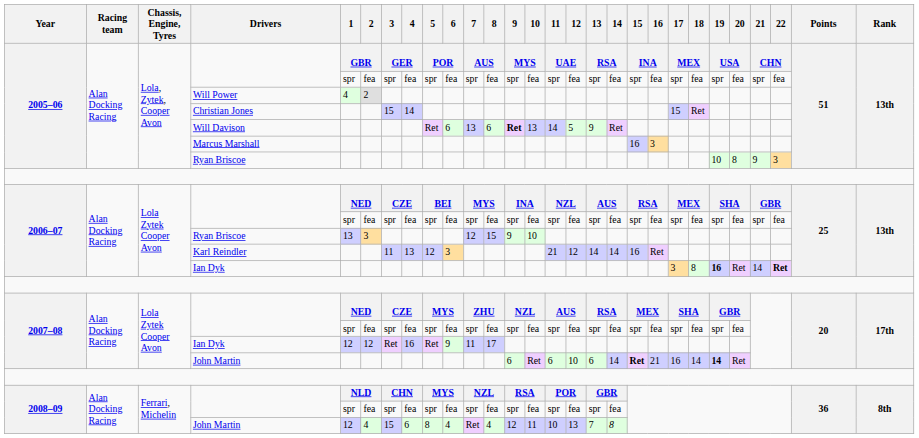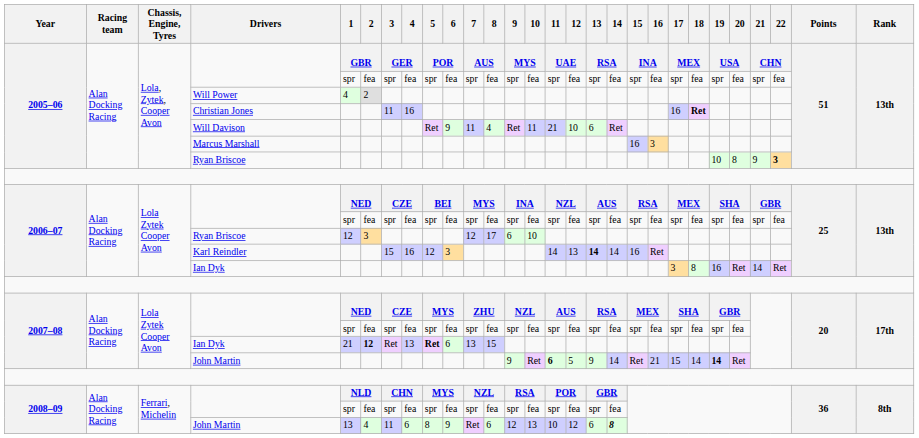 <table class="wikitable" style="font-size: 85%" width="100%">
 <tr>
 <th>Year</th>
 <th width=66px>Racing<br>team</th>
 <th width=66px>Chassis,<br>Engine,<br>Tyres</th>
 <th>Drivers</th>
 <th width=22px>1</th>
 <th width=22px>2</th>
 <th width=22px>3</th>
 <th width=22px>4</th>
 <th width=22px>5</th>
 <th width=22px>6</th>
 <th width=22px>7</th>
 <th width=22px>8</th>
 <th width=22px>9</th>
 <th width=22px>10</th>
 <th width=22px>11</th>
 <th width=22px>12</th>
 <th width=22px>13</th>
 <th width=22px>14</th>
 <th width=22px>15</th>
 <th width=22px>16</th>
 <th width=22px>17</th>
 <th width=22px>18</th>
 <th width=22px>19</th>
 <th width=22px>20</th>
 <th width=22px>21</th>
 <th width=22px>22</th>
 <th>Points</th>
 <th>Rank<br></th>
 </tr>
 <tr>
 <th rowspan=7><a href='#'>2005–06</a></th>
 <td rowspan=7><a href='#'>Alan Docking Racing</a></td>
 <td rowspan=7><a href='#'>Lola</a>,<br><a href='#'>Zytek</a>,<br><a href='#'>Cooper Avon</a></td>
 <td rowspan=2></td>
 <th colspan=2><br><a href='#'>GBR</a></th>
 <th colspan=2><br><a href='#'>GER</a></th>
 <th colspan=2><br><a href='#'>POR</a></th>
 <th colspan=2><br><a href='#'>AUS</a></th>
 <th colspan=2><br><a href='#'>MYS</a></th>
 <th colspan=2><br><a href='#'>UAE</a></th>
 <th colspan=2><br><a href='#'>RSA</a></th>
 <th colspan=2><br><a href='#'>INA</a></th>
 <th colspan=2><br><a href='#'>MEX</a></th>
 <th colspan=2><br><a href='#'>USA</a></th>
 <th colspan=2><br><a href='#'>CHN</a></th>
 <th rowspan=7>51</th>
 <th rowspan=7>13th</th>
 </tr>
 <tr>
 <td>spr</td>
 <td>fea</td>
 <td>spr</td>
 <td>fea</td>
 <td>spr</td>
 <td>fea</td>
 <td>spr</td>
 <td>fea</td>
 <td>spr</td>
 <td>fea</td>
 <td>spr</td>
 <td>fea</td>
 <td>spr</td>
 <td>fea</td>
 <td>spr</td>
 <td>fea</td>
 <td>spr</td>
 <td>fea</td>
 <td>spr</td>
 <td>fea</td>
 <td>spr</td>
 <td>fea</td>
 </tr>
 <tr>
 <td><a href='#'>Will Power</a></td>
 <td style="background:#DFFFDF;">4</td>
 <td style="background:#DFDFDF;">2</td>
 <td></td>
 <td></td>
 <td></td>
 <td></td>
 <td></td>
 <td></td>
 <td></td>
 <td></td>
 <td></td>
 <td></td>
 <td></td>
 <td></td>
 <td></td>
 <td></td>
 <td></td>
 <td></td>
 <td></td>
 <td></td>
 <td></td>
 <td></td>
 </tr>
 <tr>
 <td><a href='#'>Christian Jones</a></td>
 <td></td>
 <td></td>
-<td style="background:#CFCFFF;">15</td>
-<td style="background:#CFCFFF;">14</td>
+<td style="background:#CFCFFF;">11</td>
+<td style="background:#CFCFFF;">16</td>
 <td></td>
 <td></td>
 <td></td>
 <td></td>
 <td></td>
 <td></td>
 <td></td>
 <td></td>
 <td></td>
 <td></td>
 <td></td>
 <td></td>
-<td style="background:#CFCFFF;">15</td>
-<td style="background:#EFCFFF;">Ret</td>
+<td style="background:#CFCFFF;">16</td>
+<td style="background:#EFCFFF;"><strong>Ret</strong></td>
 <td></td>
 <td></td>
 <td></td>
 <td></td>
 </tr>
 <tr>
 <td><a href='#'>Will Davison</a></td>
 <td></td>
 <td></td>
 <td></td>
 <td></td>
 <td style="background:#EFCFFF;">Ret</td>
+<td style="background:#DFFFDF;">9</td>
+<td style="background:#CFCFFF;">11</td>
+<td style="background:#DFFFDF;">4</td>
+<td style="background:#EFCFFF;">Ret</td>
+<td style="background:#CFCFFF;">11</td>
+<td style="background:#CFCFFF;">21</td>
+<td style="background:#DFFFDF;">10</td>
 <td style="background:#DFFFDF;">6</td>
-<td style="background:#CFCFFF;">13</td>
-<td style="background:#DFFFDF;">6</td>
-<td style="background:#EFCFFF;"><strong>Ret</strong></td>
-<td style="background:#CFCFFF;">13</td>
-<td style="background:#CFCFFF;">14</td>
-<td style="background:#DFFFDF;">5</td>
-<td style="background:#DFFFDF;">9</td>
 <td style="background:#EFCFFF;">Ret</td>
 <td></td>
 <td></td>
 <td></td>
 <td></td>
 <td></td>
 <td></td>
 <td></td>
 <td></td>
 </tr>
 <tr>
 <td><a href='#'>Marcus Marshall</a></td>
 <td></td>
 <td></td>
 <td></td>
 <td></td>
 <td></td>
 <td></td>
 <td></td>
 <td></td>
 <td></td>
 <td></td>
 <td></td>
 <td></td>
 <td></td>
 <td></td>
 <td style="background:#CFCFFF;">16</td>
 <td style="background:#FFDF9F;">3</td>
 <td></td>
 <td></td>
 <td></td>
 <td></td>
 <td></td>
 <td></td>
 </tr>
 <tr>
 <td><a href='#'>Ryan Briscoe</a></td>
 <td></td>
 <td></td>
 <td></td>
 <td></td>
 <td></td>
 <td></td>
 <td></td>
 <td></td>
 <td></td>
 <td></td>
 <td></td>
 <td></td>
 <td></td>
 <td></td>
 <td></td>
 <td></td>
 <td></td>
 <td></td>
 <td style="background:#DFFFDF;">10</td>
 <td style="background:#DFFFDF;">8</td>
 <td style="background:#DFFFDF;">9</td>
-<td style="background:#FFDF9F;">3</td>
+<td style="background:#FFDF9F;"><strong>3</strong></td>
 </tr>
 <tr>
 <td colspan=28><br></td>
 </tr>
 <tr>
 <th rowspan=5><a href='#'>2006–07</a></th>
 <td rowspan=5><a href='#'>Alan Docking Racing</a></td>
 <td rowspan=5><a href='#'>Lola</a><br><a href='#'>Zytek</a><br><a href='#'>Cooper Avon</a></td>
 <td rowspan=2></td>
 <th colspan=2><br><a href='#'>NED</a></th>
 <th colspan=2><br><a href='#'>CZE</a></th>
 <th colspan=2><br><a href='#'>BEI</a></th>
 <th colspan=2><br><a href='#'>MYS</a></th>
 <th colspan=2><br><a href='#'>INA</a></th>
 <th colspan=2><br><a href='#'>NZL</a></th>
 <th colspan=2><br><a href='#'>AUS</a></th>
 <th colspan=2><br><a href='#'>RSA</a></th>
 <th colspan=2><br><a href='#'>MEX</a></th>
 <th colspan=2><br><a href='#'>SHA</a></th>
 <th colspan=2><br><a href='#'>GBR</a></th>
 <th rowspan=5>25</th>
 <th rowspan=5>13th</th>
 </tr>
 <tr>
 <td>spr</td>
 <td>fea</td>
 <td>spr</td>
 <td>fea</td>
 <td>spr</td>
 <td>fea</td>
 <td>spr</td>
 <td>fea</td>
 <td>spr</td>
 <td>fea</td>
 <td>spr</td>
 <td>fea</td>
 <td>spr</td>
 <td>fea</td>
 <td>spr</td>
 <td>fea</td>
 <td>spr</td>
 <td>fea</td>
 <td>spr</td>
 <td>fea</td>
 <td>spr</td>
 <td>fea</td>
 </tr>
 <tr>
 <td><a href='#'>Ryan Briscoe</a></td>
-<td style="background:#CFCFFF;">13</td>
+<td style="background:#CFCFFF;">12</td>
 <td style="background:#FFDF9F;">3</td>
 <td></td>
 <td></td>
 <td></td>
 <td></td>
 <td style="background:#CFCFFF;">12</td>
-<td style="background:#CFCFFF;">15</td>
-<td style="background:#DFFFDF;">9</td>
+<td style="background:#CFCFFF;">17</td>
+<td style="background:#DFFFDF;">6</td>
 <td style="background:#DFFFDF;">10</td>
 <td></td>
 <td></td>
 <td></td>
 <td></td>
 <td></td>
 <td></td>
 <td></td>
 <td></td>
 <td></td>
 <td></td>
 <td></td>
 <td></td>
 </tr>
 <tr>
 <td><a href='#'>Karl Reindler</a></td>
 <td></td>
 <td></td>
-<td style="background:#CFCFFF;">11</td>
-<td style="background:#CFCFFF;">13</td>
+<td style="background:#CFCFFF;">15</td>
+<td style="background:#CFCFFF;">16</td>
 <td style="background:#CFCFFF;">12</td>
 <td style="background:#FFDF9F;">3</td>
 <td></td>
 <td></td>
 <td></td>
 <td></td>
-<td style="background:#CFCFFF;">21</td>
-<td style="background:#CFCFFF;">12</td>
 <td style="background:#CFCFFF;">14</td>
+<td style="background:#CFCFFF;">13</td>
+<td style="background:#CFCFFF;"><strong>14</strong></td>
 <td style="background:#CFCFFF;">14</td>
 <td style="background:#CFCFFF;">16</td>
 <td style="background:#EFCFFF;">Ret</td>
 <td></td>
 <td></td>
 <td></td>
 <td></td>
 <td></td>
 <td></td>
 </tr>
 <tr>
 <td><a href='#'>Ian Dyk</a></td>
 <td></td>
 <td></td>
 <td></td>
 <td></td>
 <td></td>
 <td></td>
 <td></td>
 <td></td>
 <td></td>
 <td></td>
 <td></td>
 <td></td>
 <td></td>
 <td></td>
 <td></td>
 <td></td>
 <td style="background:#FFDF9F;">3</td>
 <td style="background:#DFFFDF;">8</td>
-<td style="background:#CFCFFF;"><strong>16</strong></td>
+<td style="background:#CFCFFF;">16</td>
 <td style="background:#EFCFFF;">Ret</td>
 <td style="background:#CFCFFF;">14</td>
-<td style="background:#EFCFFF;"><strong>Ret</strong></td>
+<td style="background:#EFCFFF;">Ret</td>
 </tr>
 <tr>
 <td colspan=28><br></td>
 </tr>
 <tr>
 <th rowspan=4><a href='#'>2007–08</a></th>
 <td rowspan=4><a href='#'>Alan Docking Racing</a></td>
 <td rowspan=4><a href='#'>Lola</a><br><a href='#'>Zytek</a><br><a href='#'>Cooper Avon</a></td>
 <td rowspan=2></td>
 <th colspan=2><br><a href='#'>NED</a></th>
 <th colspan=2><br><a href='#'>CZE</a></th>
 <th colspan=2><br><a href='#'>MYS</a></th>
 <th colspan=2><br><a href='#'>ZHU</a></th>
 <th colspan=2><br><a href='#'>NZL</a></th>
 <th colspan=2><br><a href='#'>AUS</a></th>
 <th colspan=2><br><a href='#'>RSA</a></th>
 <th colspan=2><br><a href='#'>MEX</a></th>
 <th colspan=2><br><a href='#'>SHA</a></th>
 <th colspan=2><br><a href='#'>GBR</a></th>
 <td colspan=2 rowspan=4></td>
 <th rowspan=4>20</th>
 <th rowspan=4>17th</th>
 </tr>
 <tr>
 <td>spr</td>
 <td>fea</td>
 <td>spr</td>
 <td>fea</td>
 <td>spr</td>
 <td>fea</td>
 <td>spr</td>
 <td>fea</td>
 <td>spr</td>
 <td>fea</td>
 <td>spr</td>
 <td>fea</td>
 <td>spr</td>
 <td>fea</td>
 <td>spr</td>
 <td>fea</td>
 <td>spr</td>
 <td>fea</td>
 <td>spr</td>
 <td>fea</td>
 </tr>
 <tr>
 <td><a href='#'>Ian Dyk</a></td>
-<td style="background:#CFCFFF;">12</td>
-<td style="background:#CFCFFF;">12</td>
+<td style="background:#CFCFFF;">21</td>
+<td style="background:#CFCFFF;"><strong>12</strong></td>
 <td style="background:#EFCFFF;">Ret</td>
-<td style="background:#CFCFFF;">16</td>
-<td style="background:#EFCFFF;">Ret</td>
-<td style="background:#DFFFDF;">9</td>
-<td style="background:#CFCFFF;">11</td>
-<td style="background:#CFCFFF;">17</td>
+<td style="background:#CFCFFF;">13</td>
+<td style="background:#EFCFFF;"><strong>Ret</strong></td>
+<td style="background:#DFFFDF;">6</td>
+<td style="background:#CFCFFF;">13</td>
+<td style="background:#CFCFFF;">15</td>
 <td></td>
 <td></td>
 <td></td>
 <td></td>
 <td></td>
 <td></td>
 <td></td>
 <td></td>
 <td></td>
 <td></td>
 <td></td>
 <td></td>
 </tr>
 <tr>
 <td><a href='#'>John Martin</a></td>
 <td></td>
 <td></td>
 <td></td>
 <td></td>
 <td></td>
 <td></td>
 <td></td>
 <td></td>
-<td style="background:#DFFFDF;">6</td>
+<td style="background:#DFFFDF;">9</td>
 <td style="background:#EFCFFF;">Ret</td>
-<td style="background:#DFFFDF;">6</td>
-<td style="background:#DFFFDF;">10</td>
-<td style="background:#DFFFDF;">6</td>
+<td style="background:#DFFFDF;"><strong>6</strong></td>
+<td style="background:#DFFFDF;">5</td>
+<td style="background:#DFFFDF;">9</td>
 <td style="background:#CFCFFF;">14</td>
-<td style="background:#EFCFFF;"><strong>Ret</strong></td>
+<td style="background:#EFCFFF;">Ret</td>
 <td style="background:#CFCFFF;">21</td>
-<td style="background:#CFCFFF;">16</td>
+<td style="background:#CFCFFF;">15</td>
 <td style="background:#CFCFFF;">14</td>
 <td style="background:#CFCFFF;"><strong>14</strong></td>
 <td style="background:#EFCFFF;">Ret</td>
 </tr>
 <tr>
 <td colspan=28><br></td>
 </tr>
 <tr>
 <th rowspan=3><a href='#'>2008–09</a></th>
 <td rowspan=3><a href='#'>Alan Docking Racing</a></td>
 <td rowspan=3><a href='#'>Ferrari</a>,<br><a href='#'>Michelin</a></td>
 <td rowspan=2></td>
 <th colspan=2><a href='#'>NLD</a></th>
 <th colspan=2><a href='#'>CHN</a></th>
 <th colspan=2><a href='#'>MYS</a></th>
 <th colspan=2><a href='#'>NZL</a></th>
 <th colspan=2><a href='#'>RSA</a></th>
 <th colspan=2><a href='#'>POR</a></th>
 <th colspan=2><a href='#'>GBR</a></th>
 <td colspan=8 rowspan=3></td>
 <th rowspan=3>36</th>
 <th rowspan=3>8th</th>
 </tr>
 <tr>
 <td>spr</td>
 <td>fea</td>
 <td>spr</td>
 <td>fea</td>
 <td>spr</td>
 <td>fea</td>
 <td>spr</td>
 <td>fea</td>
 <td>spr</td>
 <td>fea</td>
 <td>spr</td>
 <td>fea</td>
 <td>spr</td>
 <td>fea</td>
 </tr>
 <tr>
 <td><a href='#'>John Martin</a></td>
-<td style="background:#CFCFFF;">12</td>
+<td style="background:#CFCFFF;">13</td>
 <td style="background:#DFFFDF;">4</td>
-<td style="background:#CFCFFF;">15</td>
+<td style="background:#CFCFFF;">11</td>
 <td style="background:#DFFFDF;">6</td>
 <td style="background:#DFFFDF;">8</td>
-<td style="background:#DFFFDF;">4</td>
+<td style="background:#DFFFDF;">9</td>
 <td style="background:#EFCFFF;">Ret</td>
-<td style="background:#DFFFDF;">4</td>
+<td style="background:#DFFFDF;">6</td>
 <td style="background:#CFCFFF;">12</td>
-<td style="background:#CFCFFF;">11</td>
+<td style="background:#CFCFFF;">13</td>
 <td style="background:#CFCFFF;">10</td>
-<td style="background:#CFCFFF;">13</td>
-<td style="background:#DFFFDF;">7</td>
-<td style="background:#DFFFDF;"><em>8</em></td>
+<td style="background:#CFCFFF;">12</td>
+<td style="background:#DFFFDF;">6</td>
+<td style="background:#DFFFDF;"><strong><em>8</em></strong></td>
 </tr>
 </table>
